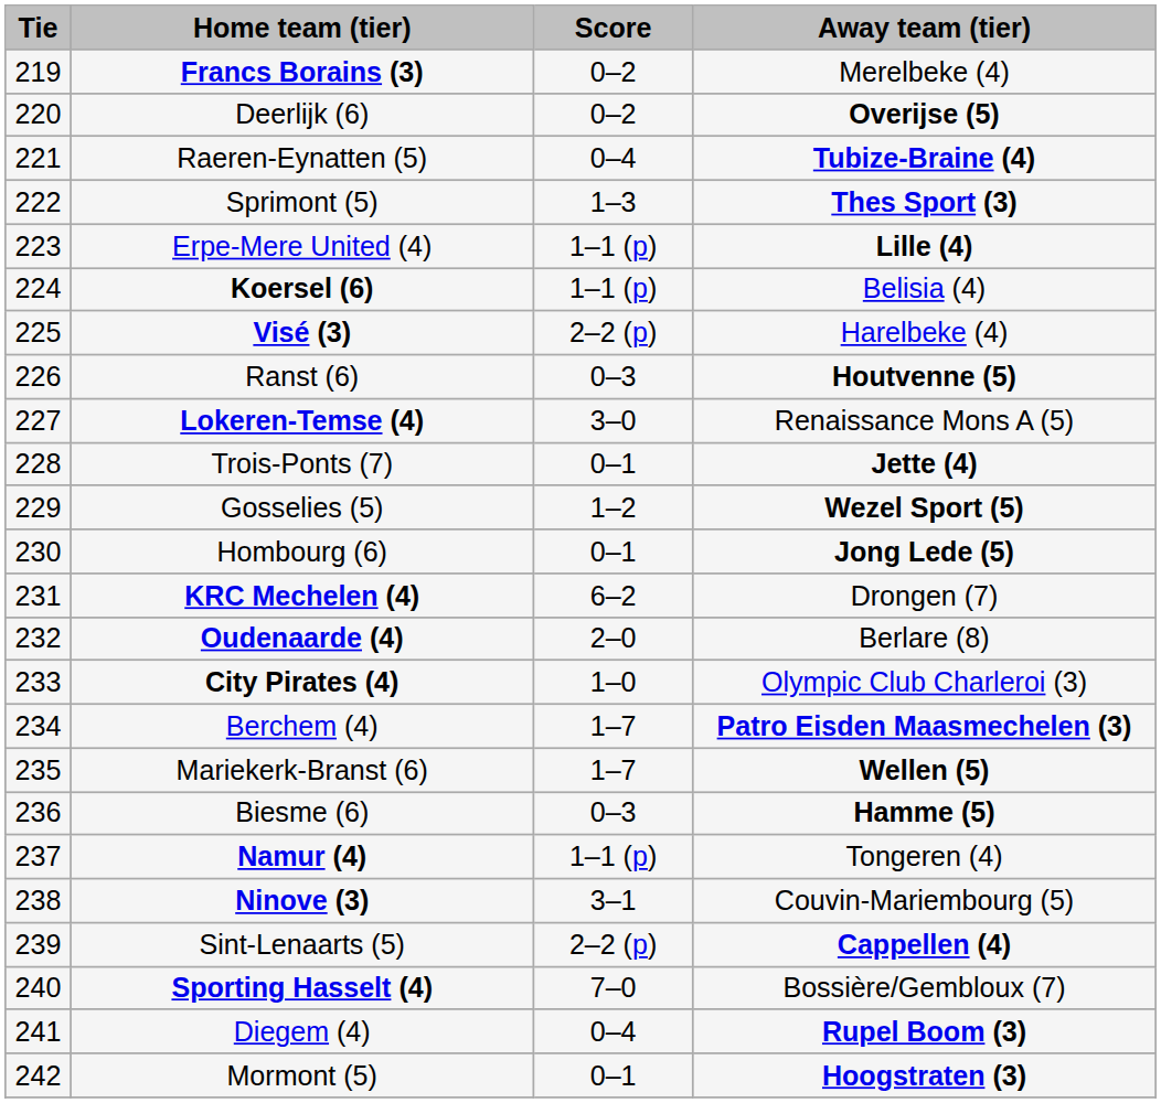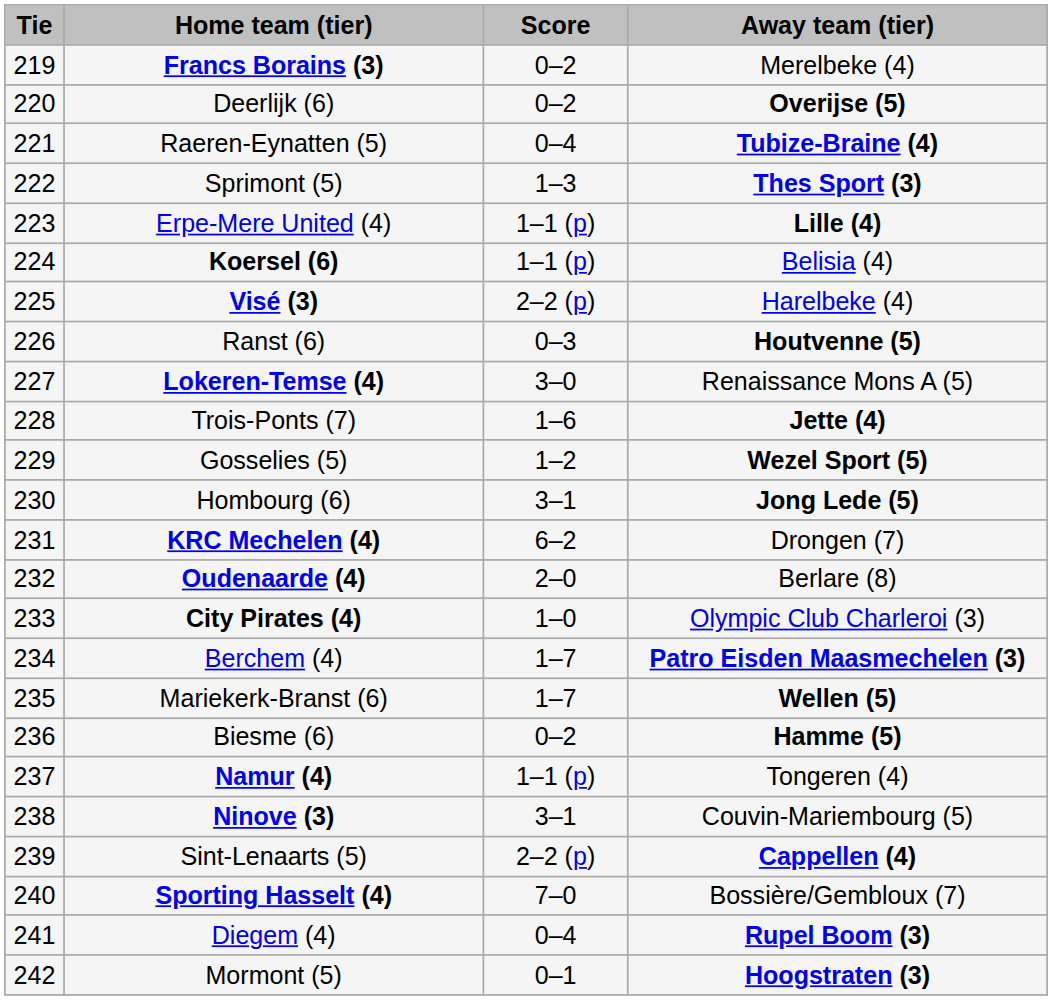 <table class="wikitable" style="width: 600px; background:WhiteSmoke; text-align:center; font-size:90%">
 <tr>
 <td scope="col" style="width:  5.00%; background:silver;"><strong>Tie</strong></td>
 <td scope="col" style="width: 36.25%; background:silver;"><strong>Home team (tier)</strong></td>
 <td scope="col" style="width: 12.50%; background:silver;"><strong>Score</strong></td>
 <td scope="col" style="width: 36.25%; background:silver;"><strong>Away team (tier)</strong></td>
 </tr>
 <tr>
 <td>219</td>
 <td><strong><a href='#'>Francs Borains</a> (3)</strong></td>
 <td>0–2</td>
 <td>Merelbeke (4)</td>
 </tr>
 <tr>
 <td>220</td>
 <td>Deerlijk (6)</td>
 <td>0–2</td>
 <td><strong>Overijse (5)</strong></td>
 </tr>
 <tr>
 <td>221</td>
 <td>Raeren-Eynatten (5)</td>
 <td>0–4</td>
 <td><strong><a href='#'>Tubize-Braine</a> (4)</strong></td>
 </tr>
 <tr>
 <td>222</td>
 <td>Sprimont (5)</td>
 <td>1–3</td>
 <td><strong><a href='#'>Thes Sport</a> (3)</strong></td>
 </tr>
 <tr>
 <td>223</td>
 <td><a href='#'>Erpe-Mere United</a> (4)</td>
 <td>1–1 (<a href='#'>p</a>)</td>
 <td><strong>Lille (4)</strong></td>
 </tr>
 <tr>
 <td>224</td>
 <td><strong>Koersel (6)</strong></td>
 <td>1–1 (<a href='#'>p</a>)</td>
 <td><a href='#'>Belisia</a> (4)</td>
 </tr>
 <tr>
 <td>225</td>
 <td><strong><a href='#'>Visé</a> (3)</strong></td>
 <td>2–2 (<a href='#'>p</a>)</td>
 <td><a href='#'>Harelbeke</a> (4)</td>
 </tr>
 <tr>
 <td>226</td>
 <td>Ranst (6)</td>
 <td>0–3</td>
 <td><strong>Houtvenne (5)</strong></td>
 </tr>
 <tr>
 <td>227</td>
 <td><strong><a href='#'>Lokeren-Temse</a> (4)</strong></td>
 <td>3–0</td>
 <td>Renaissance Mons A (5)</td>
 </tr>
 <tr>
 <td>228</td>
 <td>Trois-Ponts (7)</td>
-<td>0–1</td>
+<td>1–6</td>
 <td><strong>Jette (4)</strong></td>
 </tr>
 <tr>
 <td>229</td>
 <td>Gosselies (5)</td>
 <td>1–2</td>
 <td><strong>Wezel Sport (5)</strong></td>
 </tr>
 <tr>
 <td>230</td>
 <td>Hombourg (6)</td>
-<td>0–1</td>
+<td>3–1</td>
 <td><strong>Jong Lede (5)</strong></td>
 </tr>
 <tr>
 <td>231</td>
 <td><strong><a href='#'>KRC Mechelen</a> (4)</strong></td>
 <td>6–2</td>
 <td>Drongen (7)</td>
 </tr>
 <tr>
 <td>232</td>
 <td><strong><a href='#'>Oudenaarde</a> (4)</strong></td>
 <td>2–0</td>
 <td>Berlare (8)</td>
 </tr>
 <tr>
 <td>233</td>
 <td><strong>City Pirates (4)</strong></td>
 <td>1–0</td>
 <td><a href='#'>Olympic Club Charleroi</a> (3)</td>
 </tr>
 <tr>
 <td>234</td>
 <td><a href='#'>Berchem</a> (4)</td>
 <td>1–7</td>
 <td><strong><a href='#'>Patro Eisden Maasmechelen</a> (3)</strong></td>
 </tr>
 <tr>
 <td>235</td>
 <td>Mariekerk-Branst (6)</td>
 <td>1–7</td>
 <td><strong>Wellen (5)</strong></td>
 </tr>
 <tr>
 <td>236</td>
 <td>Biesme (6)</td>
-<td>0–3</td>
+<td>0–2</td>
 <td><strong>Hamme (5)</strong></td>
 </tr>
 <tr>
 <td>237</td>
 <td><strong><a href='#'>Namur</a> (4)</strong></td>
 <td>1–1 (<a href='#'>p</a>)</td>
 <td>Tongeren (4)</td>
 </tr>
 <tr>
 <td>238</td>
 <td><strong><a href='#'>Ninove</a> (3)</strong></td>
 <td>3–1</td>
 <td>Couvin-Mariembourg (5)</td>
 </tr>
 <tr>
 <td>239</td>
 <td>Sint-Lenaarts (5)</td>
 <td>2–2 (<a href='#'>p</a>)</td>
 <td><strong><a href='#'>Cappellen</a> (4)</strong></td>
 </tr>
 <tr>
 <td>240</td>
 <td><strong><a href='#'>Sporting Hasselt</a> (4)</strong></td>
 <td>7–0</td>
 <td>Bossière/Gembloux (7)</td>
 </tr>
 <tr>
 <td>241</td>
 <td><a href='#'>Diegem</a> (4)</td>
 <td>0–4</td>
 <td><strong><a href='#'>Rupel Boom</a> (3)</strong></td>
 </tr>
 <tr>
 <td>242</td>
 <td>Mormont (5)</td>
 <td>0–1</td>
 <td><strong><a href='#'>Hoogstraten</a> (3)</strong></td>
 </tr>
 </table>
